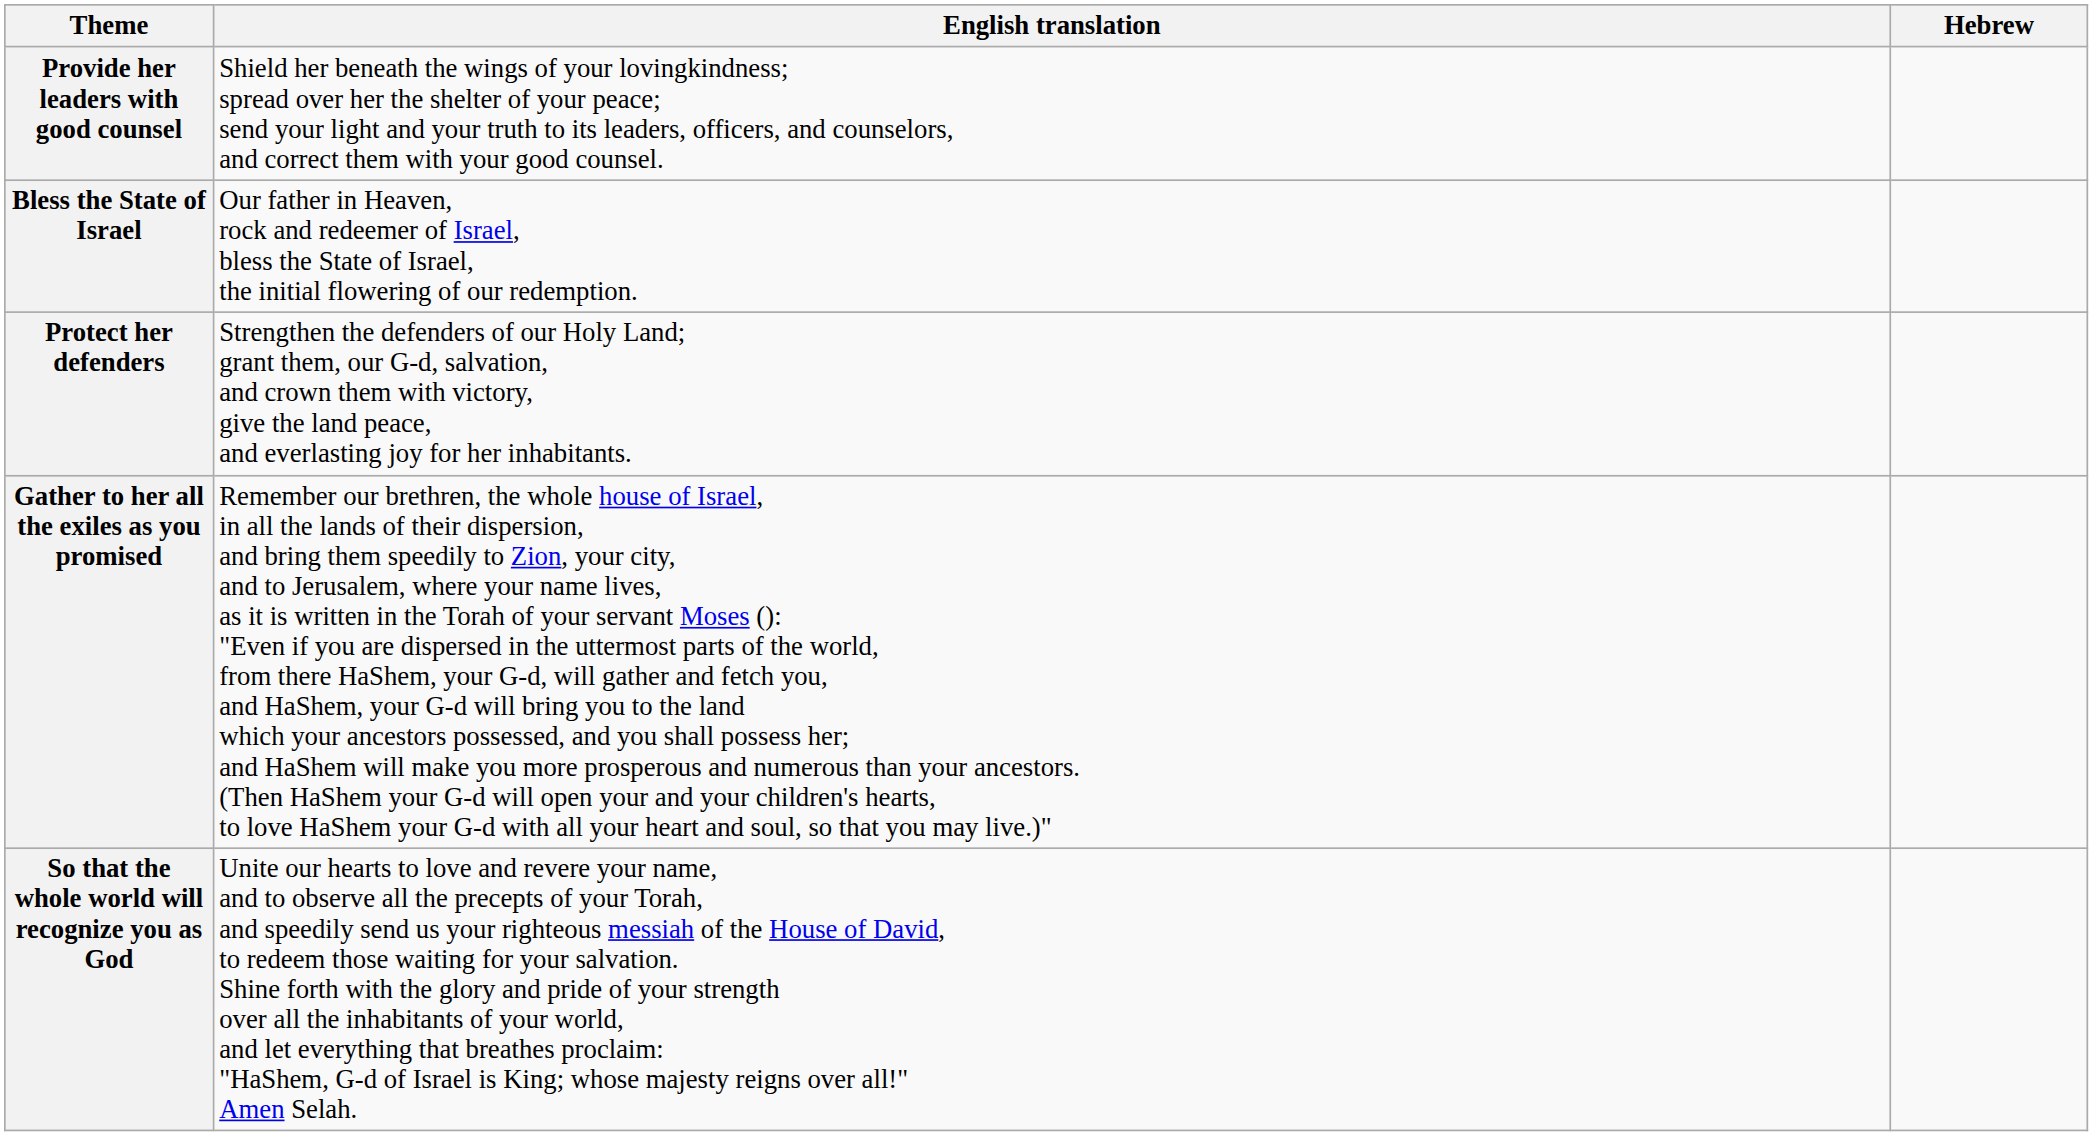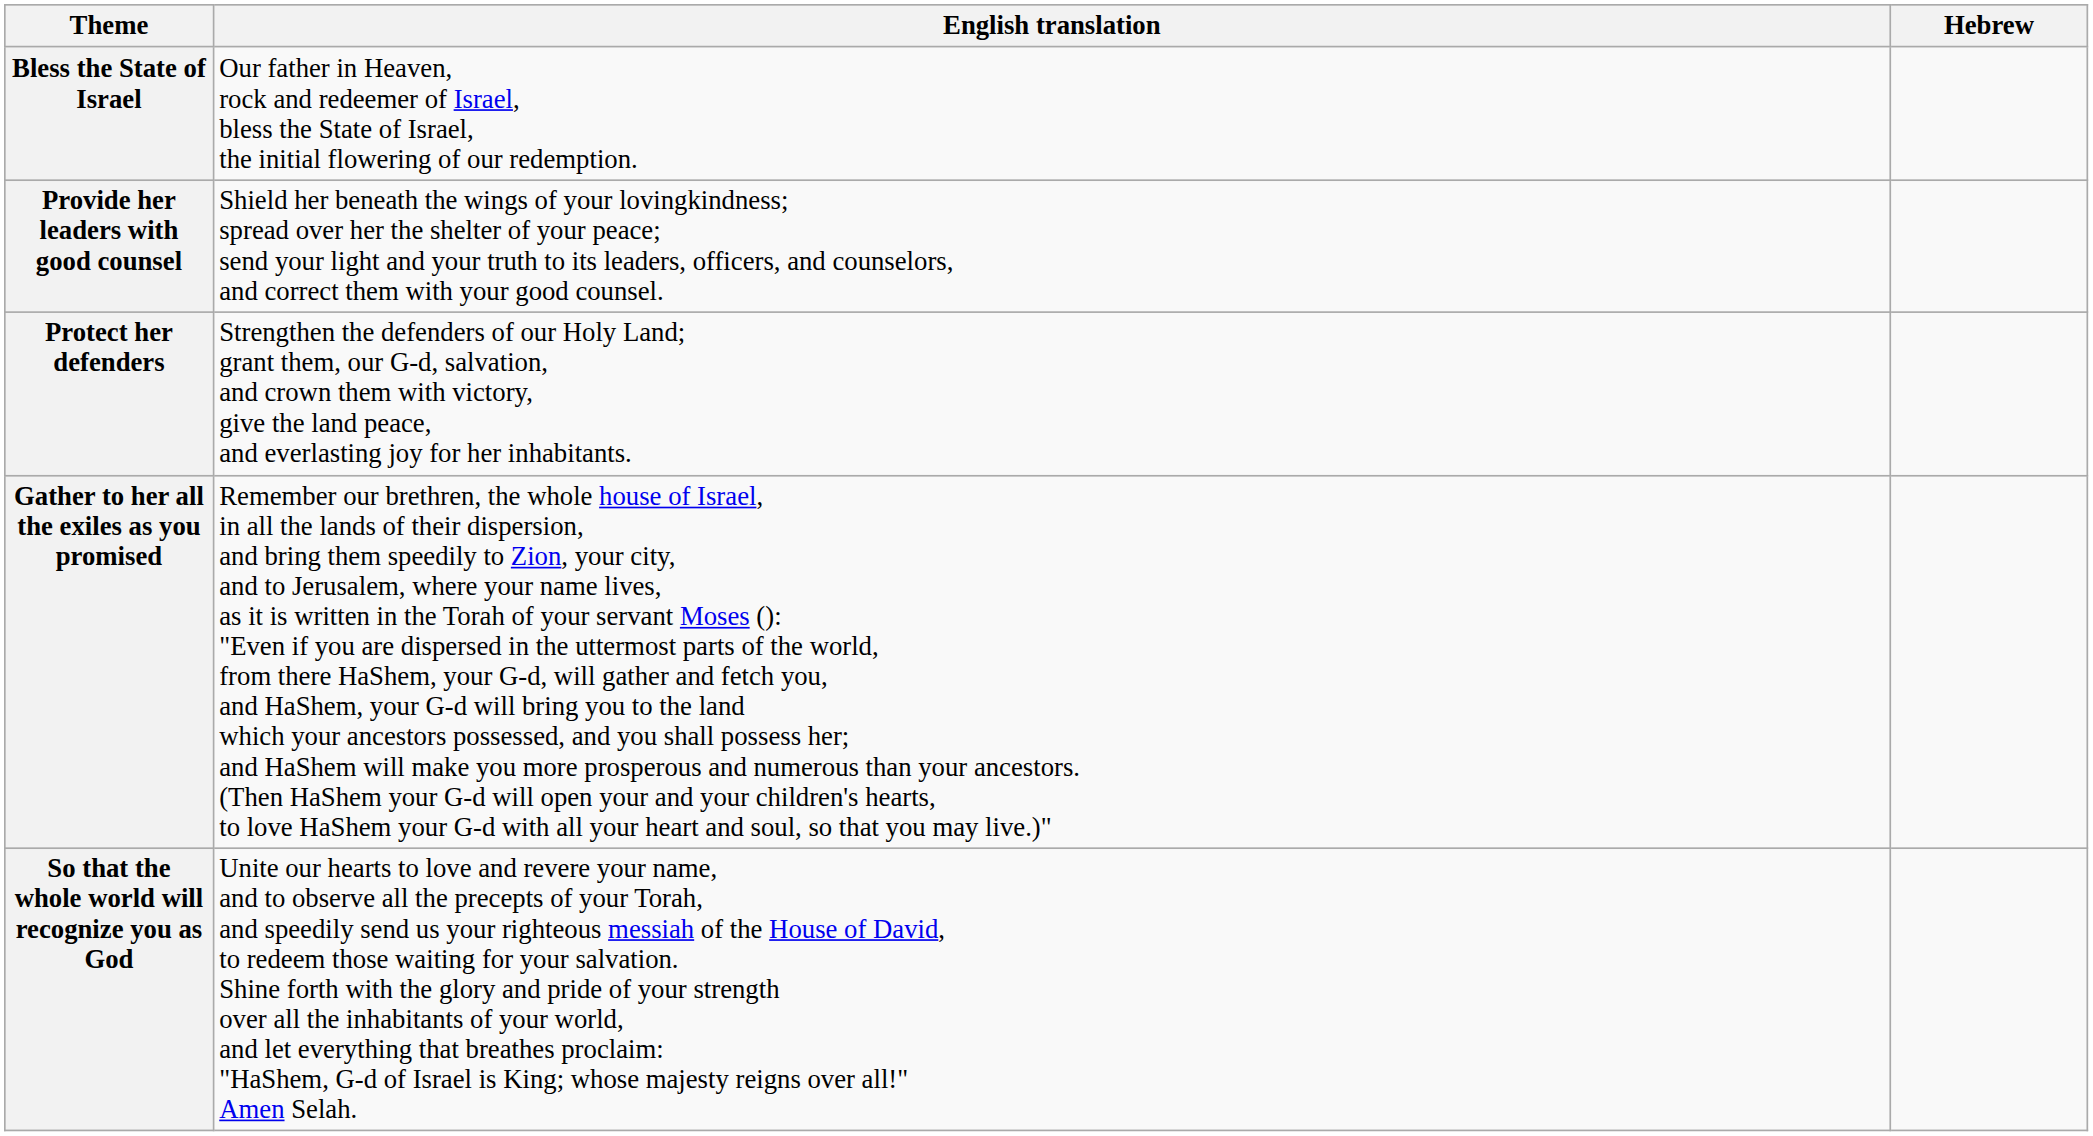 <table class="wikitable">
 <tr>
 <th scope="col" style="width: 10%;">Theme</th>
 <th scope="col" style="width: %;">English translation</th>
 <th scope="col" style="width: %;">Hebrew</th>
 </tr>
 <tr style="vertical-align:top;">
-<th>Provide her leaders with good counsel</th>
-<td>Shield her beneath the wings of your lovingkindness;<br>spread over her the shelter of your peace;<br>send your light and your truth to its leaders, officers, and counselors,<br>and correct them with your good counsel.</td>
+<th>Bless the State of Israel</th>
+<td>Our father in Heaven,<br>rock and redeemer of <a href='#'>Israel</a>,<br>bless the State of Israel,<br>the initial flowering of our redemption.</td>
 <td style="text-align: right;"></td>
 </tr>
 <tr style="vertical-align:top;">
-<th>Bless the State of Israel</th>
-<td>Our father in Heaven,<br>rock and redeemer of <a href='#'>Israel</a>,<br>bless the State of Israel,<br>the initial flowering of our redemption.</td>
+<th>Provide her leaders with good counsel</th>
+<td>Shield her beneath the wings of your lovingkindness;<br>spread over her the shelter of your peace;<br>send your light and your truth to its leaders, officers, and counselors,<br>and correct them with your good counsel.</td>
 <td style="text-align: right;"></td>
 </tr>
 <tr style="vertical-align:top;">
 <th>Protect her defenders</th>
 <td>Strengthen the defenders of our Holy Land;<br>grant them, our G-d, salvation,<br>and crown them with victory,<br>give the land peace,<br>and everlasting joy for her inhabitants.</td>
 <td style="text-align: right;"></td>
 </tr>
 <tr style="vertical-align:top;">
 <th>Gather to her all the exiles as you promised</th>
 <td>Remember our brethren, the whole <a href='#'>house of Israel</a>,<br>in all the lands of their dispersion,<br>and bring them speedily to <a href='#'>Zion</a>, your city,<br>and to Jerusalem, where your name lives,<br>as it is written in the Torah of your servant <a href='#'>Moses</a> ():<br>"Even if you are dispersed in the uttermost parts of the world,<br>from there HaShem, your G-d, will gather and fetch you,<br>and HaShem, your G-d will bring you to the land<br>which your ancestors possessed, and you shall possess her;<br>and HaShem will make you more prosperous and numerous than your ancestors.<br>(Then HaShem your G-d will open your and your children's hearts,<br>to love HaShem your G-d with all your heart and soul, so that you may live.)"</td>
 <td style="text-align: right;"></td>
 </tr>
 <tr style="vertical-align:top;">
 <th>So that the whole world will recognize you as God</th>
 <td>Unite our hearts to love and revere your name,<br>and to observe all the precepts of your Torah,<br>and speedily send us your righteous <a href='#'>messiah</a> of the <a href='#'>House of David</a>,<br>to redeem those waiting for your salvation.<br>Shine forth with the glory and pride of your strength<br>over all the inhabitants of your world,<br>and let everything that breathes proclaim:<br>"HaShem, G-d of Israel is King; whose majesty reigns over all!"<br><a href='#'>Amen</a> Selah.</td>
 <td style="text-align: right;"></td>
 </tr>
 </table>
